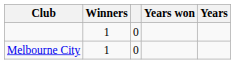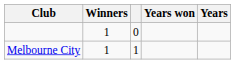 <table class="wikitable sortable">
 <tr>
 <th>Club</th>
 <th>Winners</th>
 <th></th>
 <th class="unsortable">Years won</th>
 <th class="unsortable">Years </th>
 </tr>
 <tr>
 <td></td>
 <td align="center">1</td>
 <td align="center">0</td>
 <td align="center"></td>
 <td></td>
 </tr>
 <tr>
 <td> <a href='#'>Melbourne City</a></td>
 <td align="center">1</td>
-<td align="center">0</td>
+<td align="center">1</td>
 <td></td>
 <td align="center"></td>
 </tr>
 </table>
